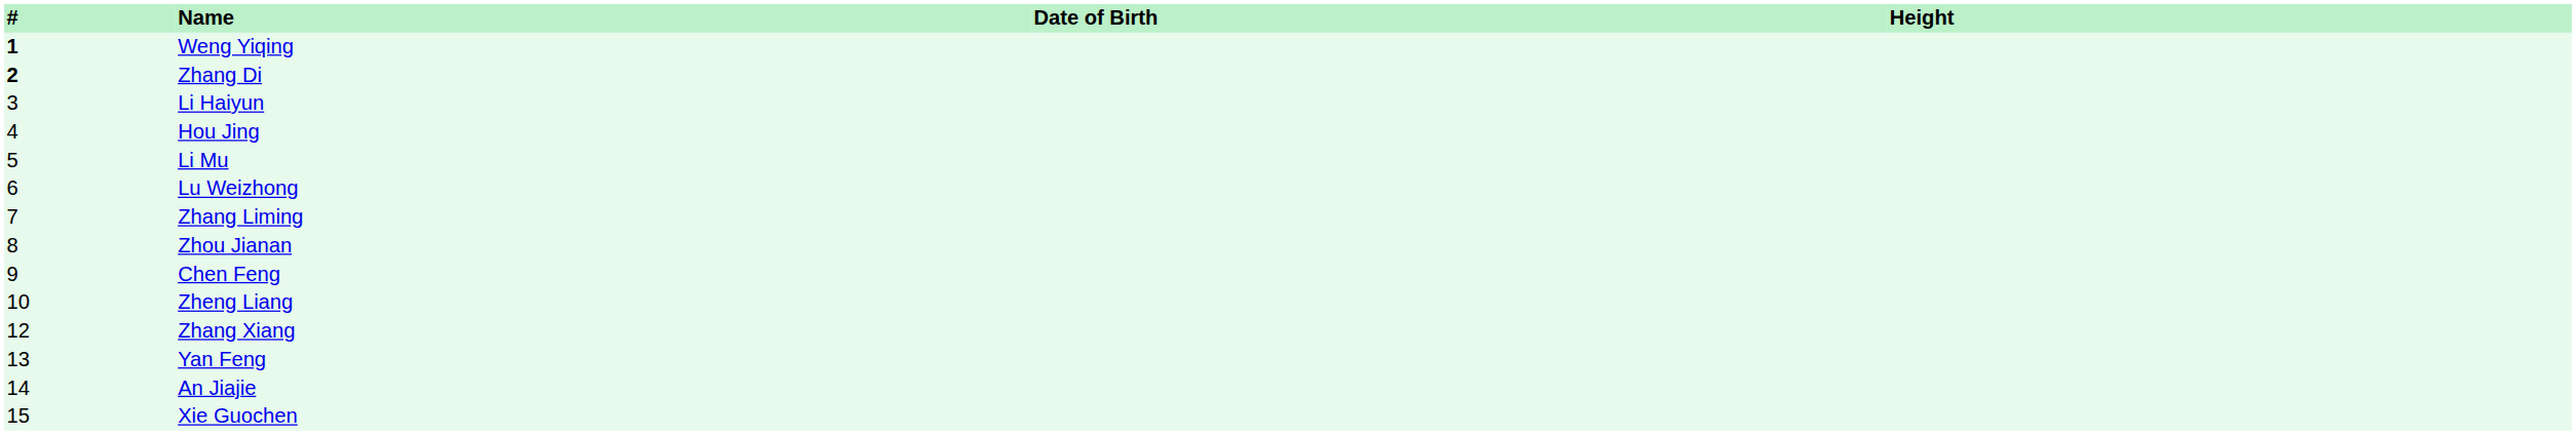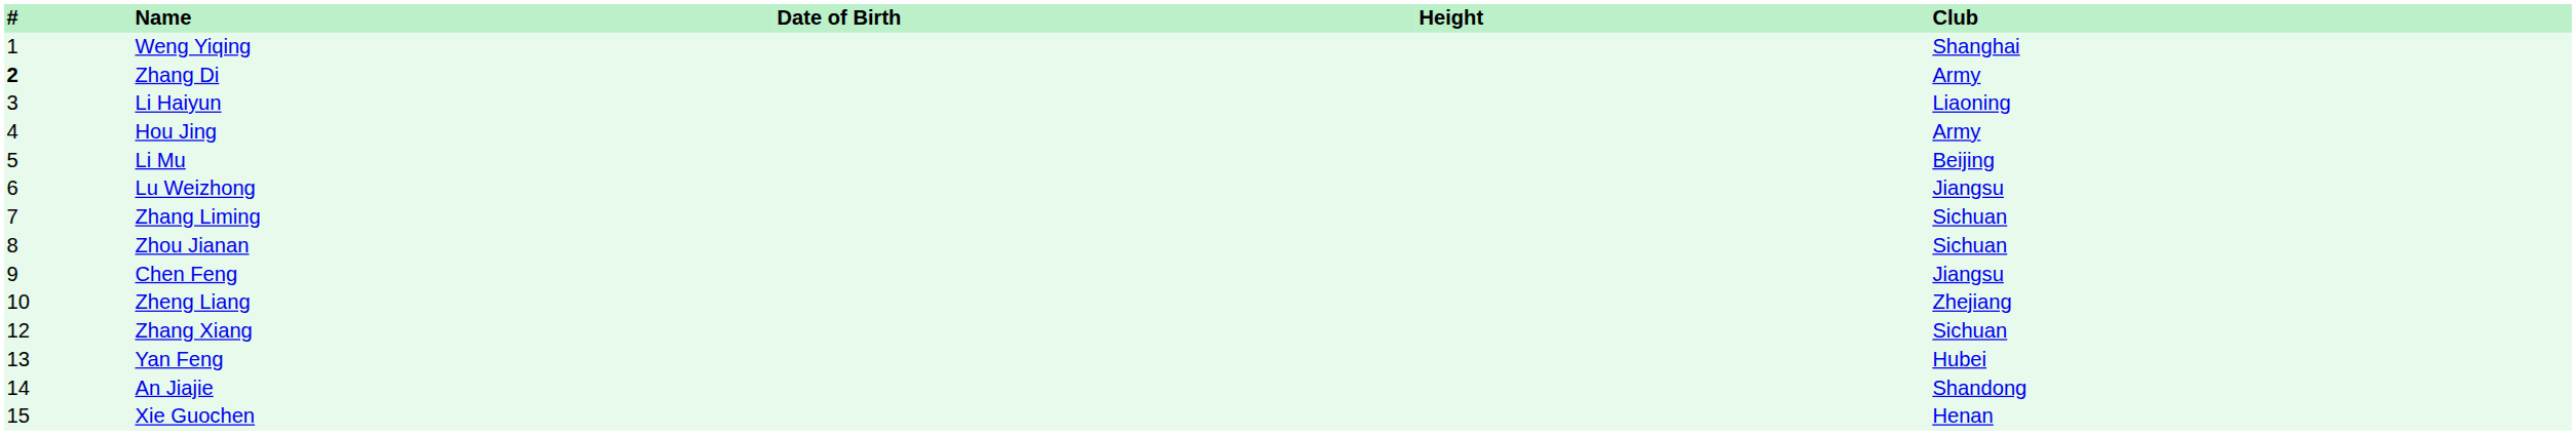 <table border=0 cellpadding=2 cellspacing=0  |- bgcolor=#E7FAEC style=text-align:left; font-size:90%; width=100%>
 <tr style="background:#bbf0c9;">
 <th width=5%>#</th>
 <th style="width:25%; text-align:left;">Name</th>
 <th width=25%>Date of Birth</th>
 <th width=20%>Height</th>
+<th width=25%>Club</th>
 </tr>
 <tr>
-<td><strong>1</strong></td>
+<td>1</td>
 <td><a href='#'>Weng Yiqing</a></td>
 <td></td>
 <td></td>
+<td><a href='#'>Shanghai</a></td>
 </tr>
 <tr>
 <td><strong>2</strong></td>
 <td><a href='#'>Zhang Di</a></td>
 <td></td>
 <td></td>
+<td><a href='#'>Army</a></td>
 </tr>
 <tr>
 <td>3</td>
 <td><a href='#'>Li Haiyun</a></td>
 <td></td>
 <td></td>
+<td><a href='#'>Liaoning</a></td>
 </tr>
 <tr>
 <td>4</td>
 <td><a href='#'>Hou Jing</a></td>
 <td></td>
 <td></td>
+<td><a href='#'>Army</a></td>
 </tr>
 <tr>
 <td>5</td>
 <td><a href='#'>Li Mu</a></td>
 <td></td>
 <td></td>
+<td><a href='#'>Beijing</a></td>
 </tr>
 <tr>
 <td>6</td>
 <td><a href='#'>Lu Weizhong</a></td>
 <td></td>
 <td></td>
+<td><a href='#'>Jiangsu</a></td>
 </tr>
 <tr>
 <td>7</td>
 <td><a href='#'>Zhang Liming</a></td>
 <td></td>
 <td></td>
+<td><a href='#'>Sichuan</a></td>
 </tr>
 <tr>
 <td>8</td>
 <td><a href='#'>Zhou Jianan</a></td>
 <td></td>
 <td></td>
+<td><a href='#'>Sichuan</a></td>
 </tr>
 <tr>
 <td>9</td>
 <td><a href='#'>Chen Feng</a></td>
 <td></td>
 <td></td>
+<td><a href='#'>Jiangsu</a></td>
 </tr>
 <tr>
 <td>10</td>
 <td><a href='#'>Zheng Liang</a></td>
 <td></td>
 <td></td>
+<td><a href='#'>Zhejiang</a></td>
 </tr>
 <tr>
 <td>12</td>
 <td><a href='#'>Zhang Xiang</a></td>
 <td></td>
 <td></td>
+<td><a href='#'>Sichuan</a></td>
 </tr>
 <tr>
 <td>13</td>
 <td><a href='#'>Yan Feng</a></td>
 <td></td>
 <td></td>
+<td><a href='#'>Hubei</a></td>
 </tr>
 <tr>
 <td>14</td>
 <td><a href='#'>An Jiajie</a></td>
 <td></td>
 <td></td>
+<td><a href='#'>Shandong</a></td>
 </tr>
 <tr>
 <td>15</td>
 <td><a href='#'>Xie Guochen</a></td>
 <td></td>
 <td></td>
+<td><a href='#'>Henan</a></td>
 </tr>
 </table>
